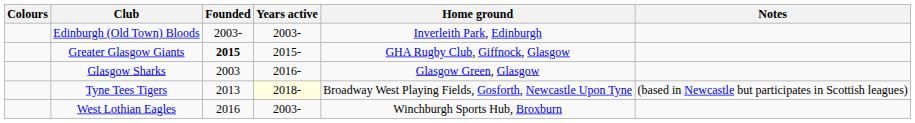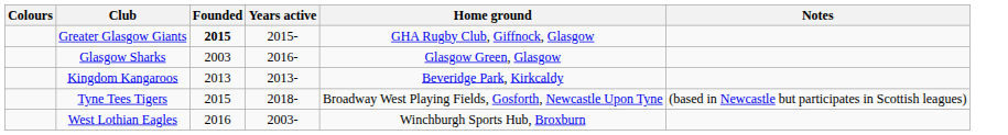 <table class="wikitable" style="text-align:center">
 <tr>
 <th>Colours</th>
 <th>Club</th>
 <th>Founded</th>
 <th>Years active</th>
 <th>Home ground</th>
 <th>Notes</th>
-</tr>
-<tr>
-<td></td>
-<td><a href='#'>Edinburgh (Old Town) Bloods</a></td>
-<td>2003-</td>
-<td>2003-</td>
-<td><a href='#'>Inverleith Park</a>, <a href='#'>Edinburgh</a></td>
-<td></td>
 </tr>
 <tr>
 <td></td>
 <td><a href='#'>Greater Glasgow Giants</a></td>
 <td><strong>2015</strong></td>
 <td>2015-</td>
 <td><a href='#'>GHA Rugby Club</a>, <a href='#'>Giffnock</a>, <a href='#'>Glasgow</a></td>
 <td></td>
 </tr>
 <tr>
 <td></td>
 <td><a href='#'>Glasgow Sharks</a></td>
 <td>2003</td>
 <td>2016-</td>
 <td><a href='#'>Glasgow Green</a>, <a href='#'>Glasgow</a></td>
 <td></td>
 </tr>
 <tr>
 <td></td>
+<td><a href='#'>Kingdom Kangaroos</a></td>
+<td>2013</td>
+<td>2013-</td>
+<td><a href='#'>Beveridge Park</a>, <a href='#'>Kirkcaldy</a></td>
+<td></td>
+</tr>
+<tr>
+<td></td>
 <td><a href='#'>Tyne Tees Tigers</a></td>
-<td>2013</td>
-<td style="background: lightyellow;">2018-</td>
+<td>2015</td>
+<td>2018-</td>
 <td>Broadway West Playing Fields, <a href='#'>Gosforth</a>, <a href='#'>Newcastle Upon Tyne</a></td>
 <td> (based in <a href='#'>Newcastle</a> but participates in Scottish leagues)</td>
 </tr>
 <tr>
 <td></td>
 <td><a href='#'>West Lothian Eagles</a></td>
 <td>2016</td>
 <td>2003-</td>
 <td>Winchburgh Sports Hub, <a href='#'>Broxburn</a></td>
 <td></td>
 </tr>
 </table>
